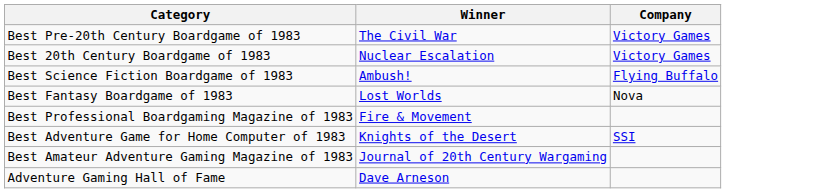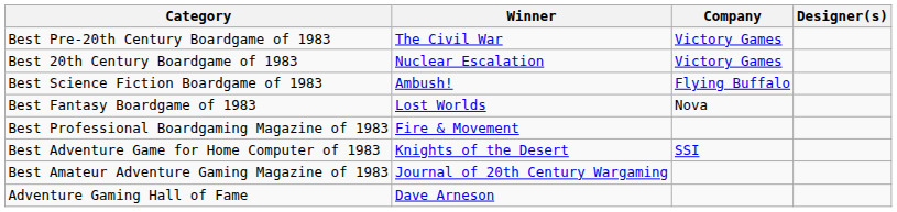 <table class="wikitable">
 <tr>
 <th>Category</th>
 <th>Winner</th>
 <th>Company</th>
+<th>Designer(s)</th>
 </tr>
 <tr>
 <td>Best Pre-20th Century Boardgame of 1983</td>
 <td><a href='#'>The Civil War</a></td>
 <td><a href='#'>Victory Games</a></td>
+<td></td>
 </tr>
 <tr>
 <td>Best 20th Century Boardgame of 1983</td>
 <td><a href='#'>Nuclear Escalation</a></td>
 <td><a href='#'>Victory Games</a></td>
+<td></td>
 </tr>
 <tr>
 <td>Best Science Fiction Boardgame of 1983</td>
 <td><a href='#'>Ambush!</a></td>
 <td><a href='#'>Flying Buffalo</a></td>
+<td></td>
 </tr>
 <tr>
 <td>Best Fantasy Boardgame of 1983</td>
 <td><a href='#'>Lost Worlds</a></td>
 <td>Nova</td>
+<td></td>
 </tr>
 <tr>
 <td>Best Professional Boardgaming Magazine of 1983</td>
 <td><a href='#'>Fire & Movement</a></td>
+<td></td>
 <td></td>
 </tr>
 <tr>
 <td>Best Adventure Game for Home Computer of 1983</td>
 <td><a href='#'>Knights of the Desert</a></td>
 <td><a href='#'>SSI</a></td>
+<td></td>
 </tr>
 <tr>
 <td>Best Amateur Adventure Gaming Magazine of 1983</td>
 <td><a href='#'>Journal of 20th Century Wargaming</a></td>
+<td></td>
 <td></td>
 </tr>
 <tr>
 <td>Adventure Gaming Hall of Fame</td>
 <td><a href='#'>Dave Arneson</a></td>
 <td></td>
+<td></td>
 </tr>
 </table>
